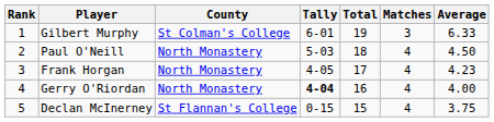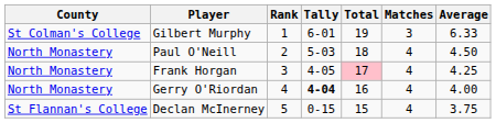 <table class="wikitable">
 <tr>
+<th>County</th>
+<th>Player</th>
 <th>Rank</th>
-<th>Player</th>
-<th>County</th>
 <th>Tally</th>
 <th>Total</th>
 <th>Matches</th>
 <th>Average</th>
 </tr>
 <tr>
+<td><a href='#'>St Colman's College</a></td>
+<td>Gilbert Murphy</td>
 <td rowspan=1 align=center>1</td>
-<td>Gilbert Murphy</td>
-<td><a href='#'>St Colman's College</a></td>
 <td align=center>6-01</td>
 <td align=center>19</td>
 <td align=center>3</td>
 <td align=center>6.33</td>
 </tr>
 <tr>
+<td><a href='#'>North Monastery</a></td>
+<td>Paul O'Neill</td>
 <td rowspan=1 align=center>2</td>
-<td>Paul O'Neill</td>
-<td><a href='#'>North Monastery</a></td>
 <td align=center>5-03</td>
 <td align=center>18</td>
 <td align=center>4</td>
 <td align=center>4.50</td>
 </tr>
 <tr>
+<td><a href='#'>North Monastery</a></td>
+<td>Frank Horgan</td>
 <td rowspan=1 align=center>3</td>
-<td>Frank Horgan</td>
-<td><a href='#'>North Monastery</a></td>
 <td align=center>4-05</td>
-<td align=center>17</td>
+<td align=center style="background: pink;">17</td>
 <td align=center>4</td>
-<td align=center>4.23</td>
+<td align=center>4.25</td>
 </tr>
 <tr>
+<td><a href='#'>North Monastery</a></td>
+<td>Gerry O'Riordan</td>
 <td rowspan=1 align=center>4</td>
-<td>Gerry O'Riordan</td>
-<td><a href='#'>North Monastery</a></td>
 <td align=center><strong>4-04</strong></td>
 <td align=center>16</td>
 <td align=center>4</td>
 <td align=center>4.00</td>
 </tr>
 <tr>
+<td><a href='#'>St Flannan's College</a></td>
+<td>Declan McInerney</td>
 <td rowspan=1 align=center>5</td>
-<td>Declan McInerney</td>
-<td><a href='#'>St Flannan's College</a></td>
 <td align=center>0-15</td>
 <td align=center>15</td>
 <td align=center>4</td>
 <td align=center>3.75</td>
 </tr>
 </table>
